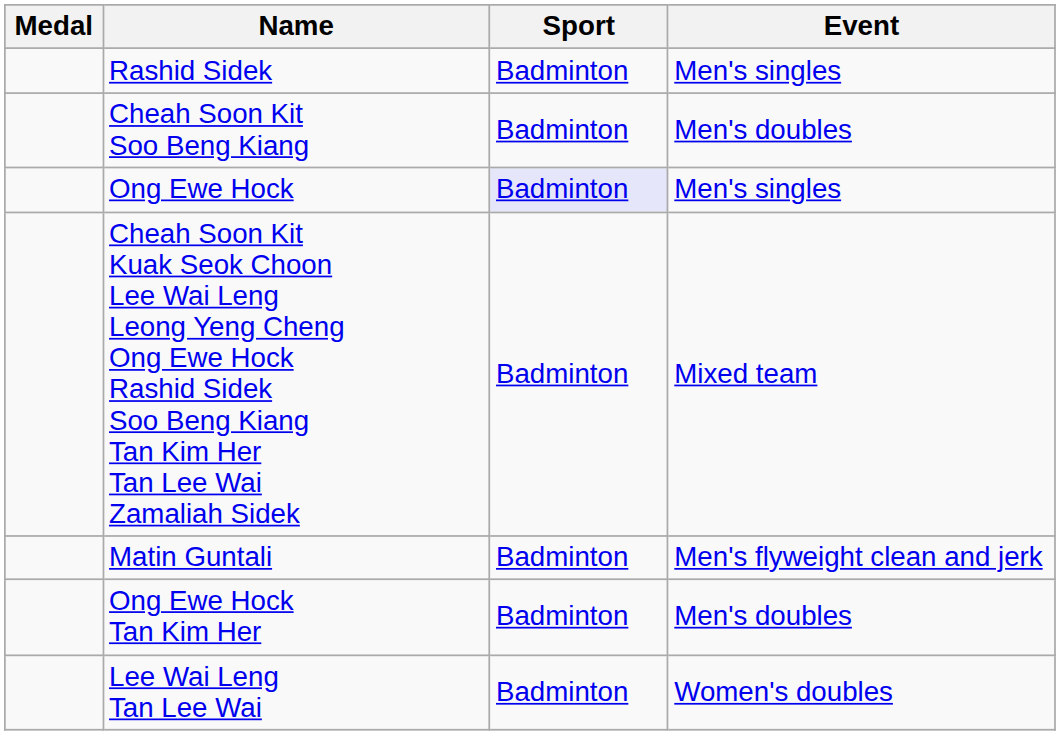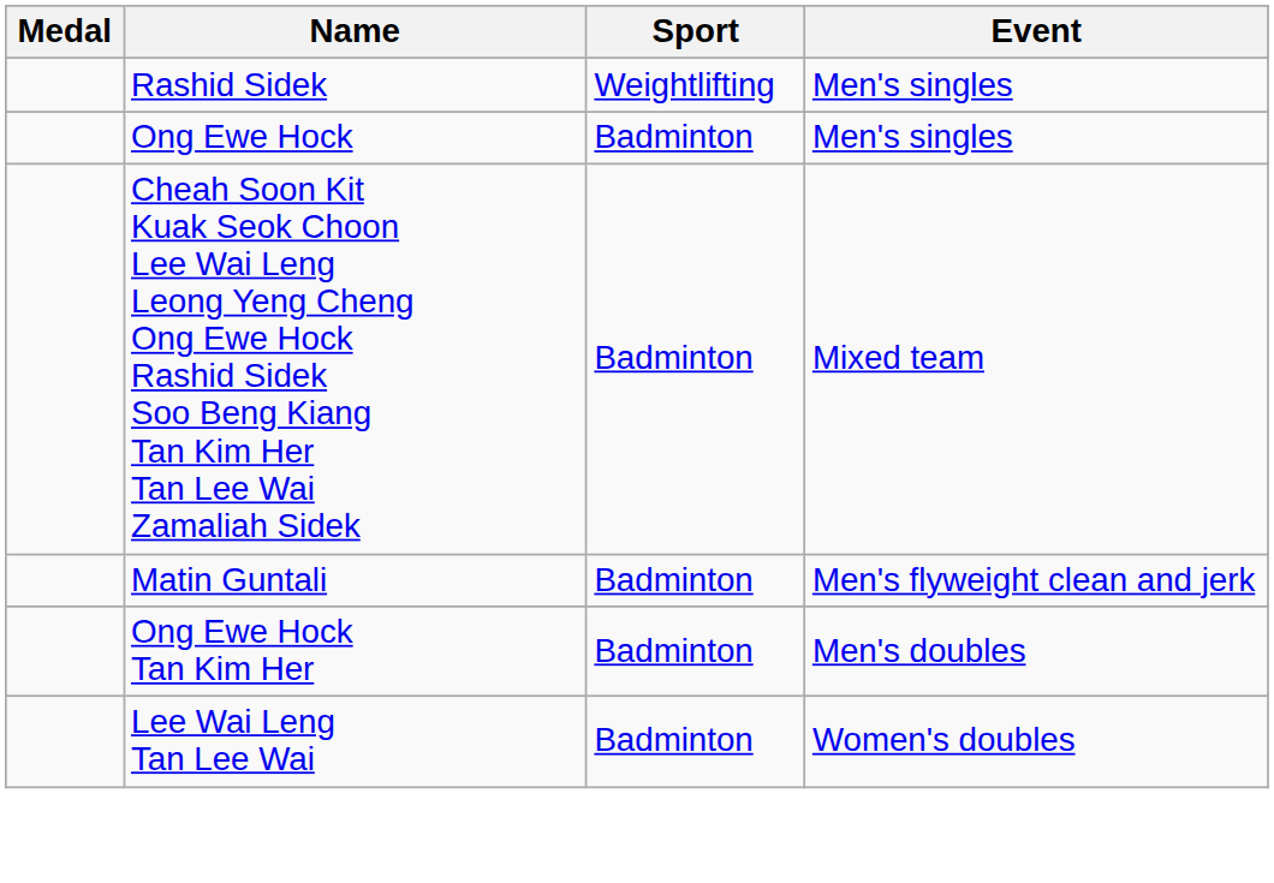 <table class="wikitable sortable" style="font-size:100%">
 <tr>
 <th width="50">Medal</th>
 <th width="250">Name</th>
 <th width="100">Sport</th>
 <th width="250">Event</th>
 </tr>
 <tr>
 <td></td>
 <td><a href='#'>Rashid Sidek</a></td>
-<td><a href='#'>Badminton</a></td>
+<td><a href='#'>Weightlifting</a></td>
 <td><a href='#'>Men's singles</a></td>
 </tr>
 <tr>
 <td></td>
-<td><a href='#'>Cheah Soon Kit</a><br><a href='#'>Soo Beng Kiang</a></td>
+<td><a href='#'>Ong Ewe Hock</a></td>
 <td><a href='#'>Badminton</a></td>
-<td><a href='#'>Men's doubles</a></td>
-</tr>
-<tr>
-<td></td>
-<td><a href='#'>Ong Ewe Hock</a></td>
-<td style="background: lavender;"><a href='#'>Badminton</a></td>
 <td><a href='#'>Men's singles</a></td>
 </tr>
 <tr>
 <td></td>
 <td><a href='#'>Cheah Soon Kit</a><br><a href='#'>Kuak Seok Choon</a><br><a href='#'>Lee Wai Leng</a><br><a href='#'>Leong Yeng Cheng</a><br><a href='#'>Ong Ewe Hock</a><br><a href='#'>Rashid Sidek</a><br><a href='#'>Soo Beng Kiang</a><br><a href='#'>Tan Kim Her</a><br><a href='#'>Tan Lee Wai</a><br><a href='#'>Zamaliah Sidek</a></td>
 <td><a href='#'>Badminton</a></td>
 <td><a href='#'>Mixed team</a></td>
 </tr>
 <tr>
 <td></td>
 <td><a href='#'>Matin Guntali</a></td>
 <td><a href='#'>Badminton</a></td>
 <td><a href='#'>Men's flyweight clean and jerk</a></td>
 </tr>
 <tr>
 <td></td>
 <td><a href='#'>Ong Ewe Hock</a><br><a href='#'>Tan Kim Her</a></td>
 <td><a href='#'>Badminton</a></td>
 <td><a href='#'>Men's doubles</a></td>
 </tr>
 <tr>
 <td></td>
 <td><a href='#'>Lee Wai Leng</a><br><a href='#'>Tan Lee Wai</a></td>
 <td><a href='#'>Badminton</a></td>
 <td><a href='#'>Women's doubles</a></td>
 </tr>
 </table>
